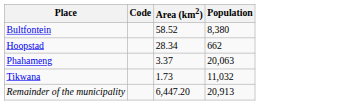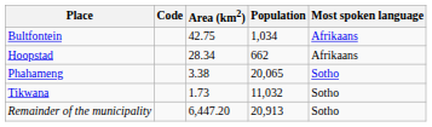 <table class="wikitable sortable">
 <tr>
 <th>Place</th>
 <th>Code</th>
 <th>Area (km<sup>2</sup>)</th>
 <th>Population</th>
+<th>Most spoken language</th>
 </tr>
 <tr>
 <td><a href='#'>Bultfontein</a></td>
 <td></td>
-<td>58.52</td>
-<td>8,380</td>
+<td>42.75</td>
+<td>1,034</td>
+<td><a href='#'>Afrikaans</a></td>
 </tr>
 <tr>
 <td><a href='#'>Hoopstad</a></td>
 <td></td>
 <td>28.34</td>
 <td>662</td>
+<td>Afrikaans</td>
 </tr>
 <tr>
 <td><a href='#'>Phahameng</a></td>
 <td></td>
-<td>3.37</td>
-<td>20,063</td>
+<td>3.38</td>
+<td>20,065</td>
+<td><a href='#'>Sotho</a></td>
 </tr>
 <tr>
 <td><a href='#'>Tikwana</a></td>
 <td></td>
 <td>1.73</td>
 <td>11,032</td>
+<td>Sotho</td>
 </tr>
 <tr>
 <td><em>Remainder of the municipality</em></td>
 <td></td>
 <td>6,447.20</td>
 <td>20,913</td>
+<td>Sotho</td>
 </tr>
 </table>
